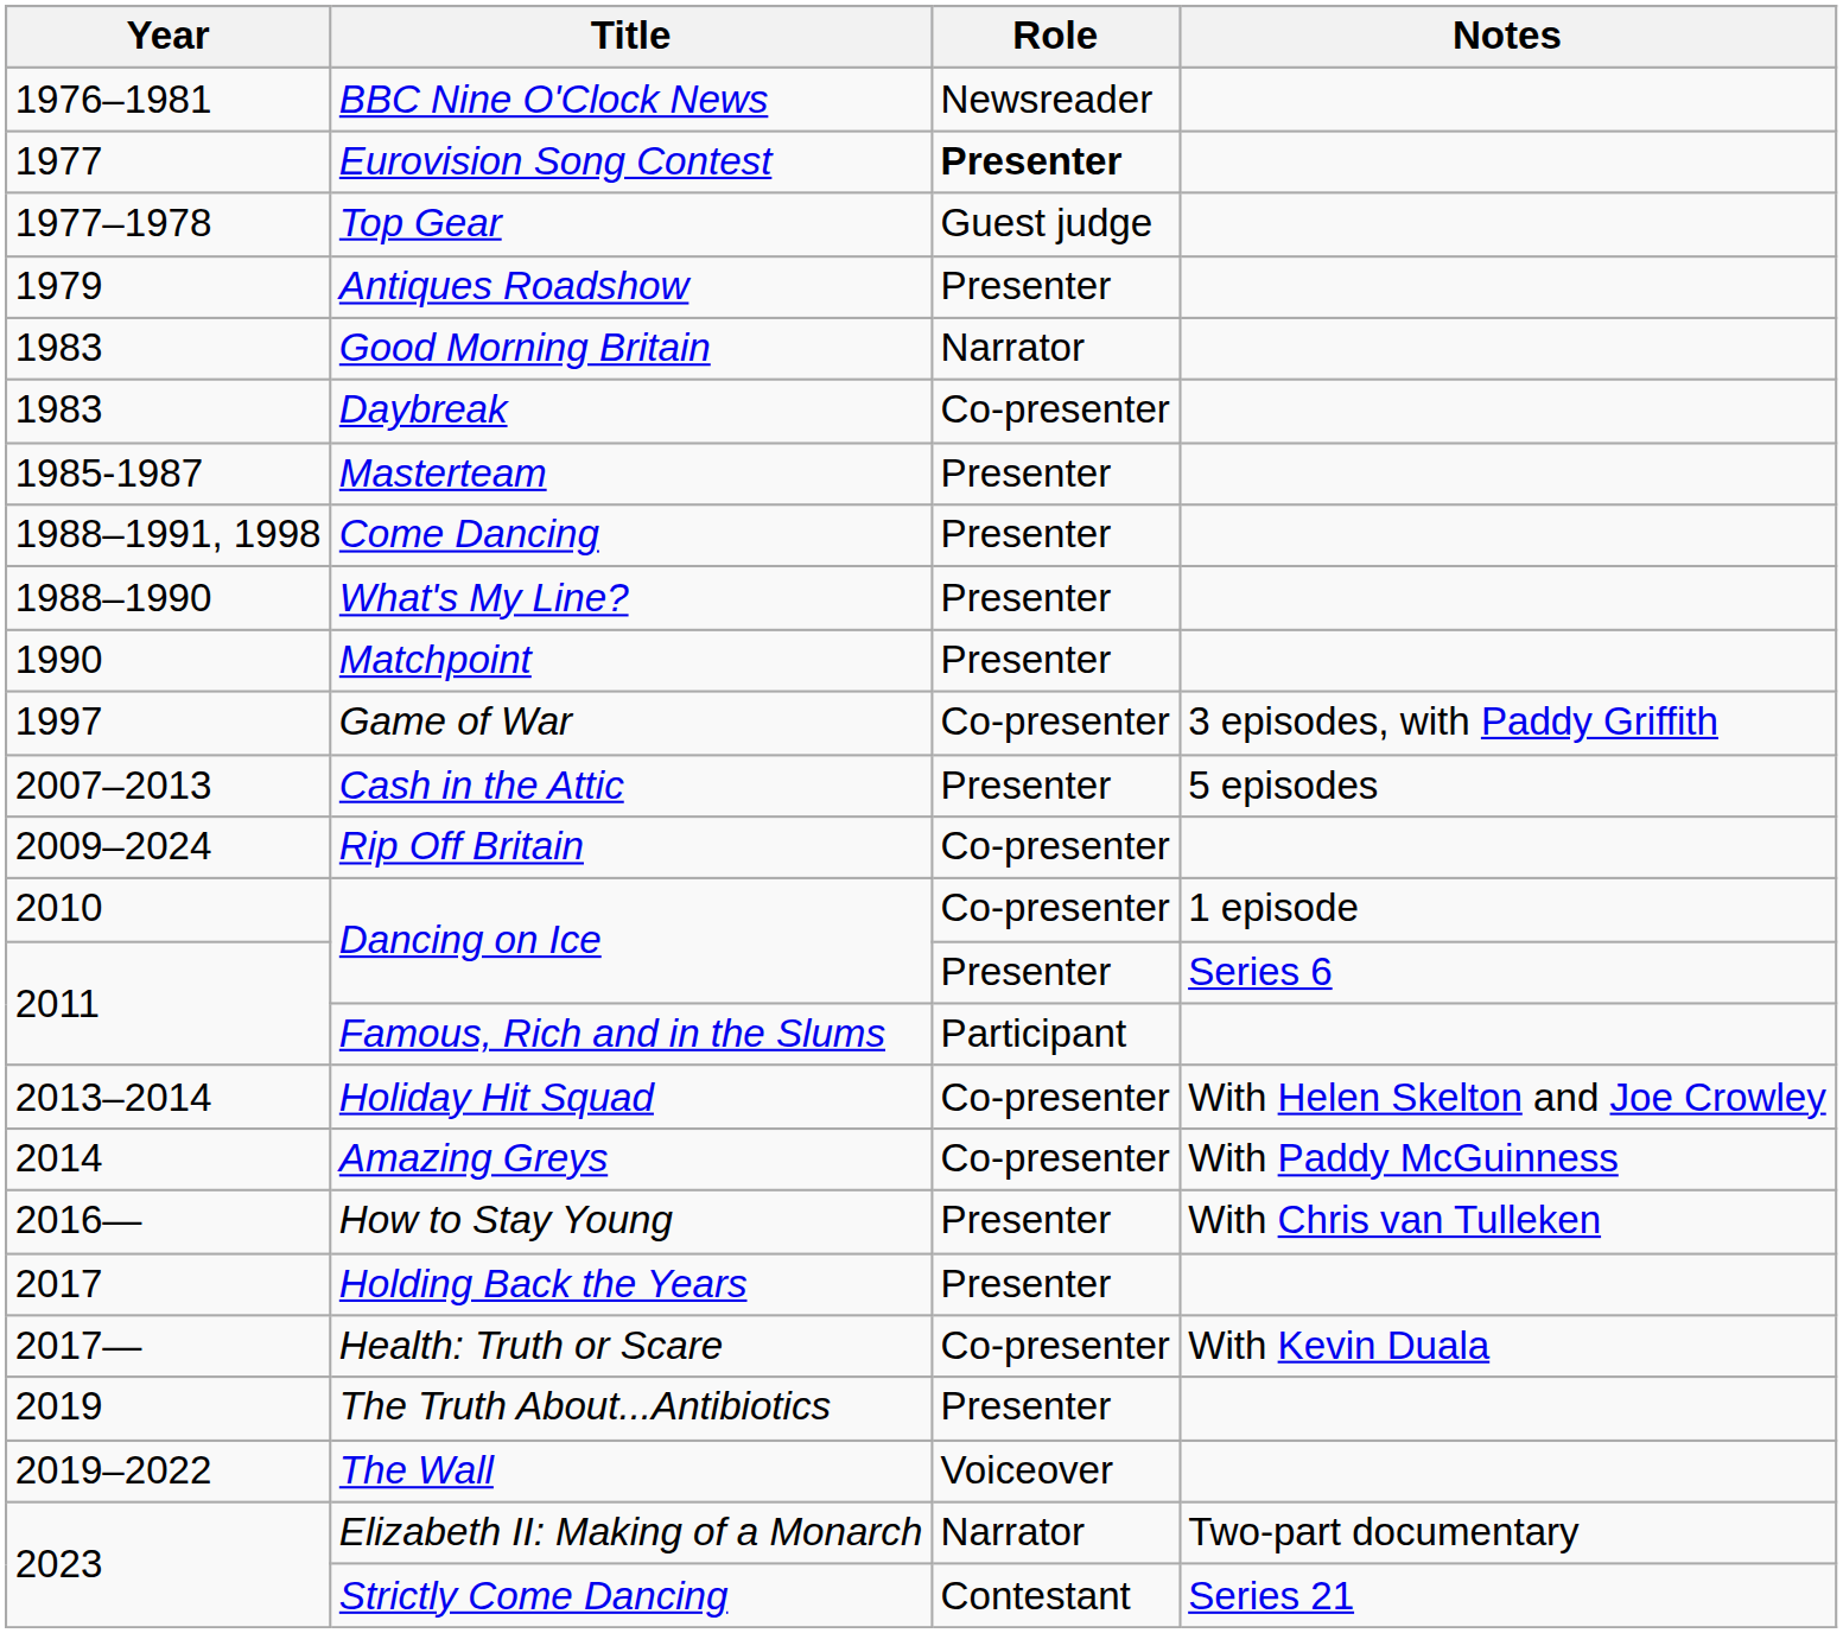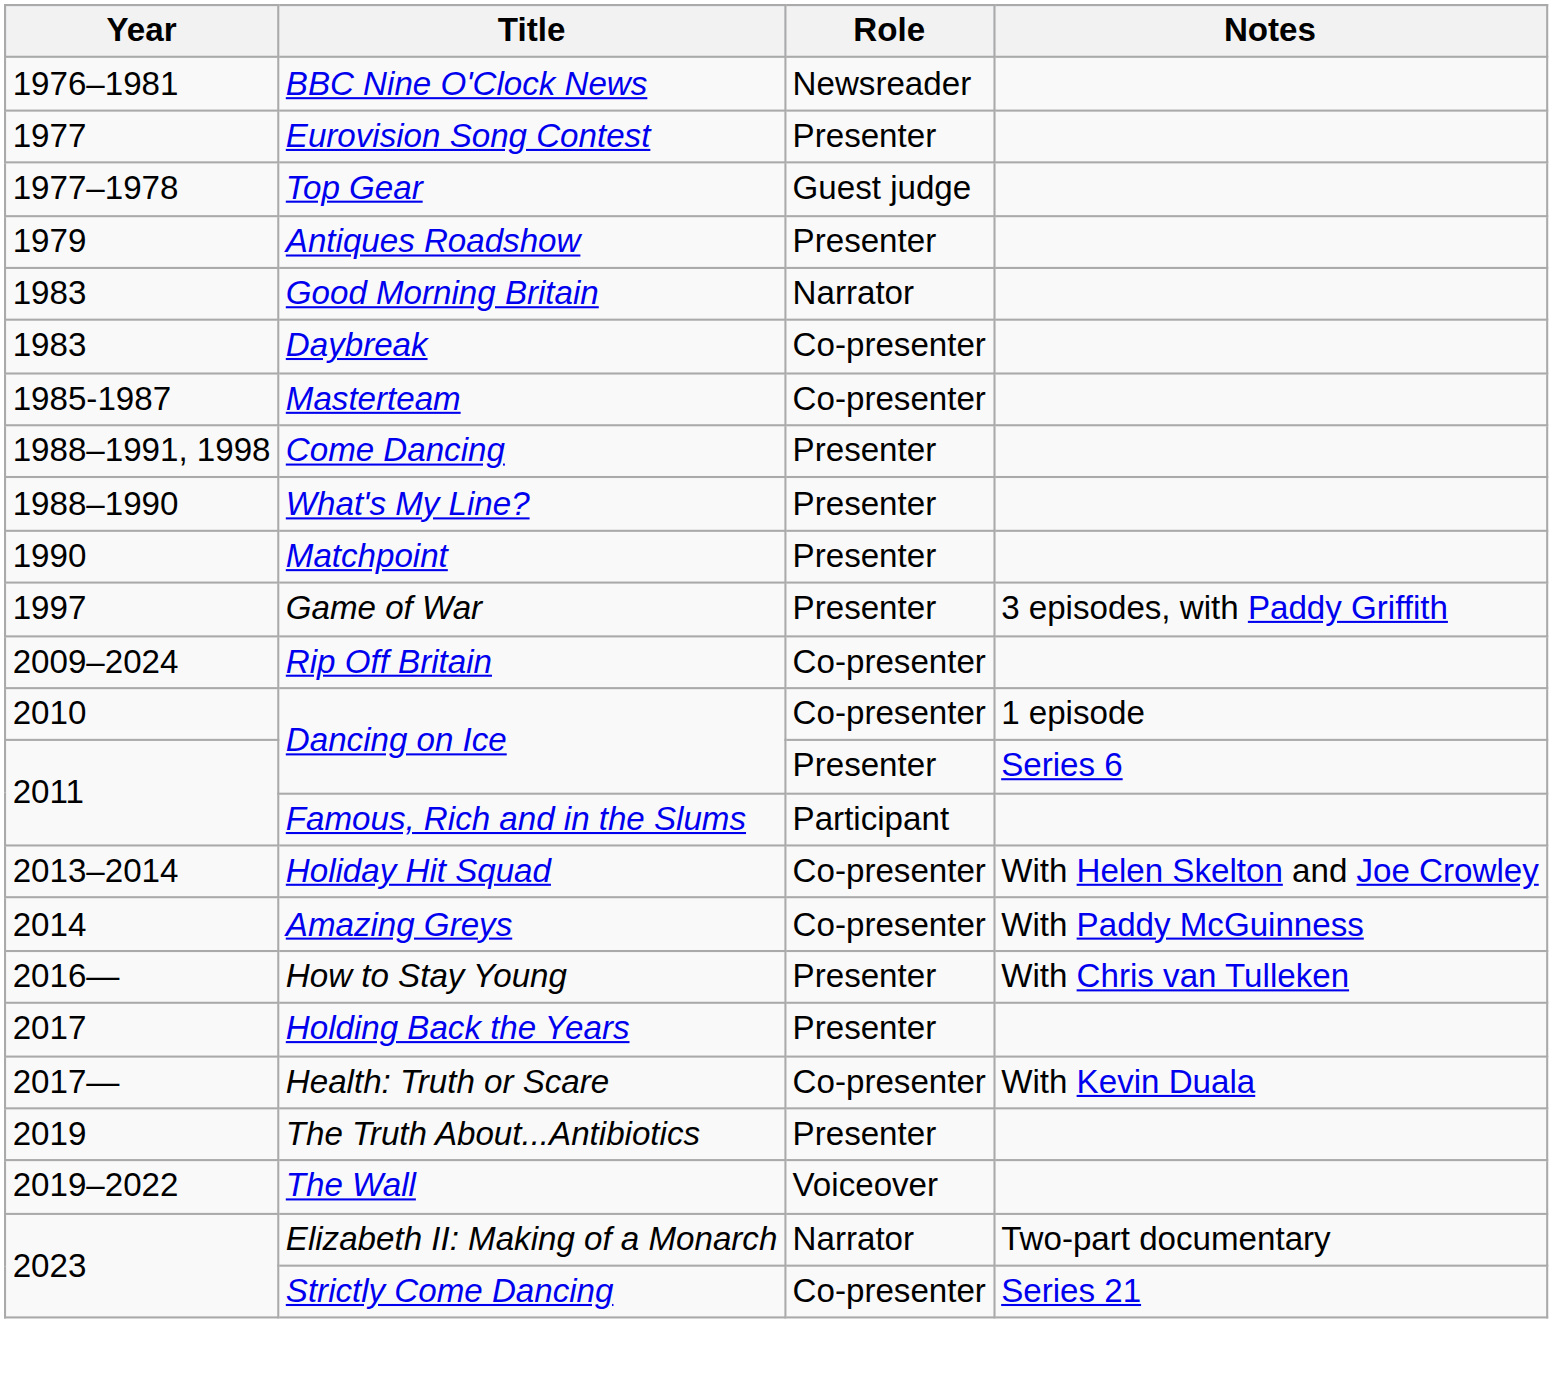 <table class="wikitable">
 <tr style="background:#b0c4de; text-align:center;">
 <th>Year</th>
 <th>Title</th>
 <th>Role</th>
 <th>Notes</th>
 </tr>
 <tr>
 <td>1976–1981</td>
 <td><em><a href='#'>BBC Nine O'Clock News</a></em></td>
 <td>Newsreader</td>
 <td></td>
 </tr>
 <tr>
 <td>1977</td>
 <td><em><a href='#'>Eurovision Song Contest</a></em></td>
-<td><strong>Presenter</strong></td>
+<td>Presenter</td>
 <td></td>
 </tr>
 <tr>
 <td>1977–1978</td>
 <td><em><a href='#'>Top Gear</a></em></td>
 <td>Guest judge</td>
 <td></td>
 </tr>
 <tr>
 <td>1979</td>
 <td><em><a href='#'>Antiques Roadshow</a></em></td>
 <td>Presenter</td>
 <td></td>
 </tr>
 <tr>
 <td>1983</td>
 <td><a href='#'><em>Good Morning Britain</em></a></td>
 <td>Narrator</td>
 <td></td>
 </tr>
 <tr>
 <td>1983</td>
 <td><em><a href='#'>Daybreak</a></em></td>
 <td>Co-presenter</td>
 <td></td>
 </tr>
 <tr>
 <td>1985-1987</td>
 <td><em><a href='#'>Masterteam</a></em></td>
-<td>Presenter</td>
+<td>Co-presenter</td>
 <td></td>
 </tr>
 <tr>
 <td>1988–1991, 1998</td>
 <td><em><a href='#'>Come Dancing</a></em></td>
 <td>Presenter</td>
 <td></td>
 </tr>
 <tr>
 <td>1988–1990</td>
 <td><em><a href='#'>What's My Line?</a></em></td>
 <td>Presenter</td>
 <td></td>
 </tr>
 <tr>
 <td>1990</td>
 <td><em><a href='#'>Matchpoint</a></em></td>
 <td>Presenter</td>
 <td></td>
 </tr>
 <tr>
 <td>1997</td>
 <td><em>Game of War</em></td>
-<td>Co-presenter</td>
+<td>Presenter</td>
 <td>3 episodes, with <a href='#'>Paddy Griffith</a></td>
-</tr>
-<tr>
-<td>2007–2013</td>
-<td><em><a href='#'>Cash in the Attic</a></em></td>
-<td>Presenter</td>
-<td>5 episodes</td>
 </tr>
 <tr>
 <td>2009–2024</td>
 <td><em><a href='#'>Rip Off Britain</a></em></td>
 <td>Co-presenter</td>
 <td></td>
 </tr>
 <tr>
 <td>2010</td>
 <td rowspan=2><em><a href='#'>Dancing on Ice</a></em></td>
 <td>Co-presenter</td>
 <td>1 episode</td>
 </tr>
 <tr>
 <td rowspan="2">2011</td>
 <td>Presenter</td>
 <td><a href='#'>Series 6</a></td>
 </tr>
 <tr>
 <td><em><a href='#'>Famous, Rich and in the Slums</a></em></td>
 <td>Participant</td>
 <td></td>
 </tr>
 <tr>
 <td>2013–2014</td>
 <td><em><a href='#'>Holiday Hit Squad</a></em></td>
 <td>Co-presenter</td>
 <td>With <a href='#'>Helen Skelton</a> and <a href='#'>Joe Crowley</a></td>
 </tr>
 <tr>
 <td>2014</td>
 <td><em><a href='#'>Amazing Greys</a></em></td>
 <td>Co-presenter</td>
 <td>With <a href='#'>Paddy McGuinness</a></td>
 </tr>
 <tr>
 <td>2016—</td>
 <td><em>How to Stay Young</em></td>
 <td>Presenter</td>
 <td>With <a href='#'>Chris van Tulleken</a></td>
 </tr>
 <tr>
 <td>2017</td>
 <td><em><a href='#'>Holding Back the Years</a></em></td>
 <td>Presenter</td>
 <td></td>
 </tr>
 <tr>
 <td>2017—</td>
 <td><em>Health: Truth or Scare</em></td>
 <td>Co-presenter</td>
 <td>With <a href='#'>Kevin Duala</a></td>
 </tr>
 <tr>
 <td>2019</td>
 <td><em>The Truth About...Antibiotics</em></td>
 <td>Presenter</td>
 <td></td>
 </tr>
 <tr>
 <td>2019–2022</td>
 <td><em><a href='#'>The Wall</a></em></td>
 <td>Voiceover</td>
 <td></td>
 </tr>
 <tr>
 <td rowspan="2">2023</td>
 <td><em>Elizabeth II: Making of a Monarch</em></td>
 <td>Narrator</td>
 <td>Two-part documentary</td>
 </tr>
 <tr>
 <td><em><a href='#'>Strictly Come Dancing</a></em></td>
-<td>Contestant</td>
+<td>Co-presenter</td>
 <td><a href='#'>Series 21</a></td>
 </tr>
 </table>
